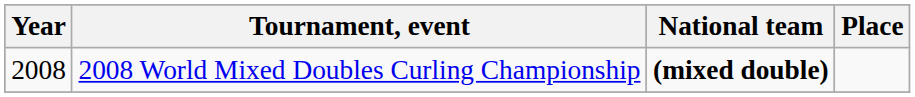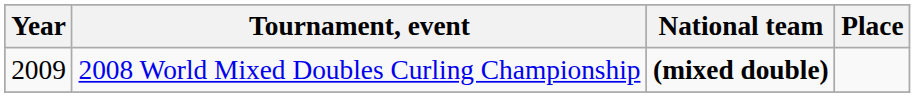 <table class="wikitable">
 <tr>
 <th scope="col">Year</th>
 <th scope="col">Tournament, event</th>
 <th scope="col">National team</th>
 <th scope="col">Place</th>
 </tr>
 <tr>
-<td>2008</td>
+<td>2009</td>
 <td><a href='#'>2008 World Mixed Doubles Curling Championship</a></td>
 <td><strong> (mixed double)</strong></td>
 <td></td>
 </tr>
 </table>
